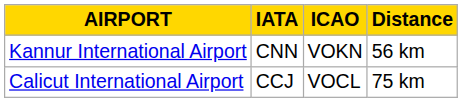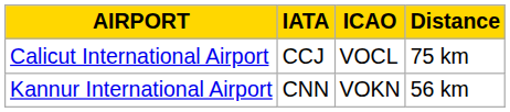 <table class="wikitable sortable" style="background:#fff;">
 <tr>
 <th style="background:gold;">AIRPORT</th>
 <th style="background:gold;" !>IATA</th>
 <th style="background:gold;" !>ICAO</th>
 <th style="background:gold;" !>Distance</th>
 </tr>
 <tr>
+<td><a href='#'>Calicut International Airport</a></td>
+<td>CCJ</td>
+<td>VOCL</td>
+<td>75 km</td>
+</tr>
+<tr>
 <td><a href='#'>Kannur International Airport</a></td>
 <td>CNN</td>
 <td>VOKN</td>
 <td>56 km</td>
 </tr>
-<tr>
-<td><a href='#'>Calicut International Airport</a></td>
-<td>CCJ</td>
-<td>VOCL</td>
-<td>75 km</td>
-</tr>
 </table>
